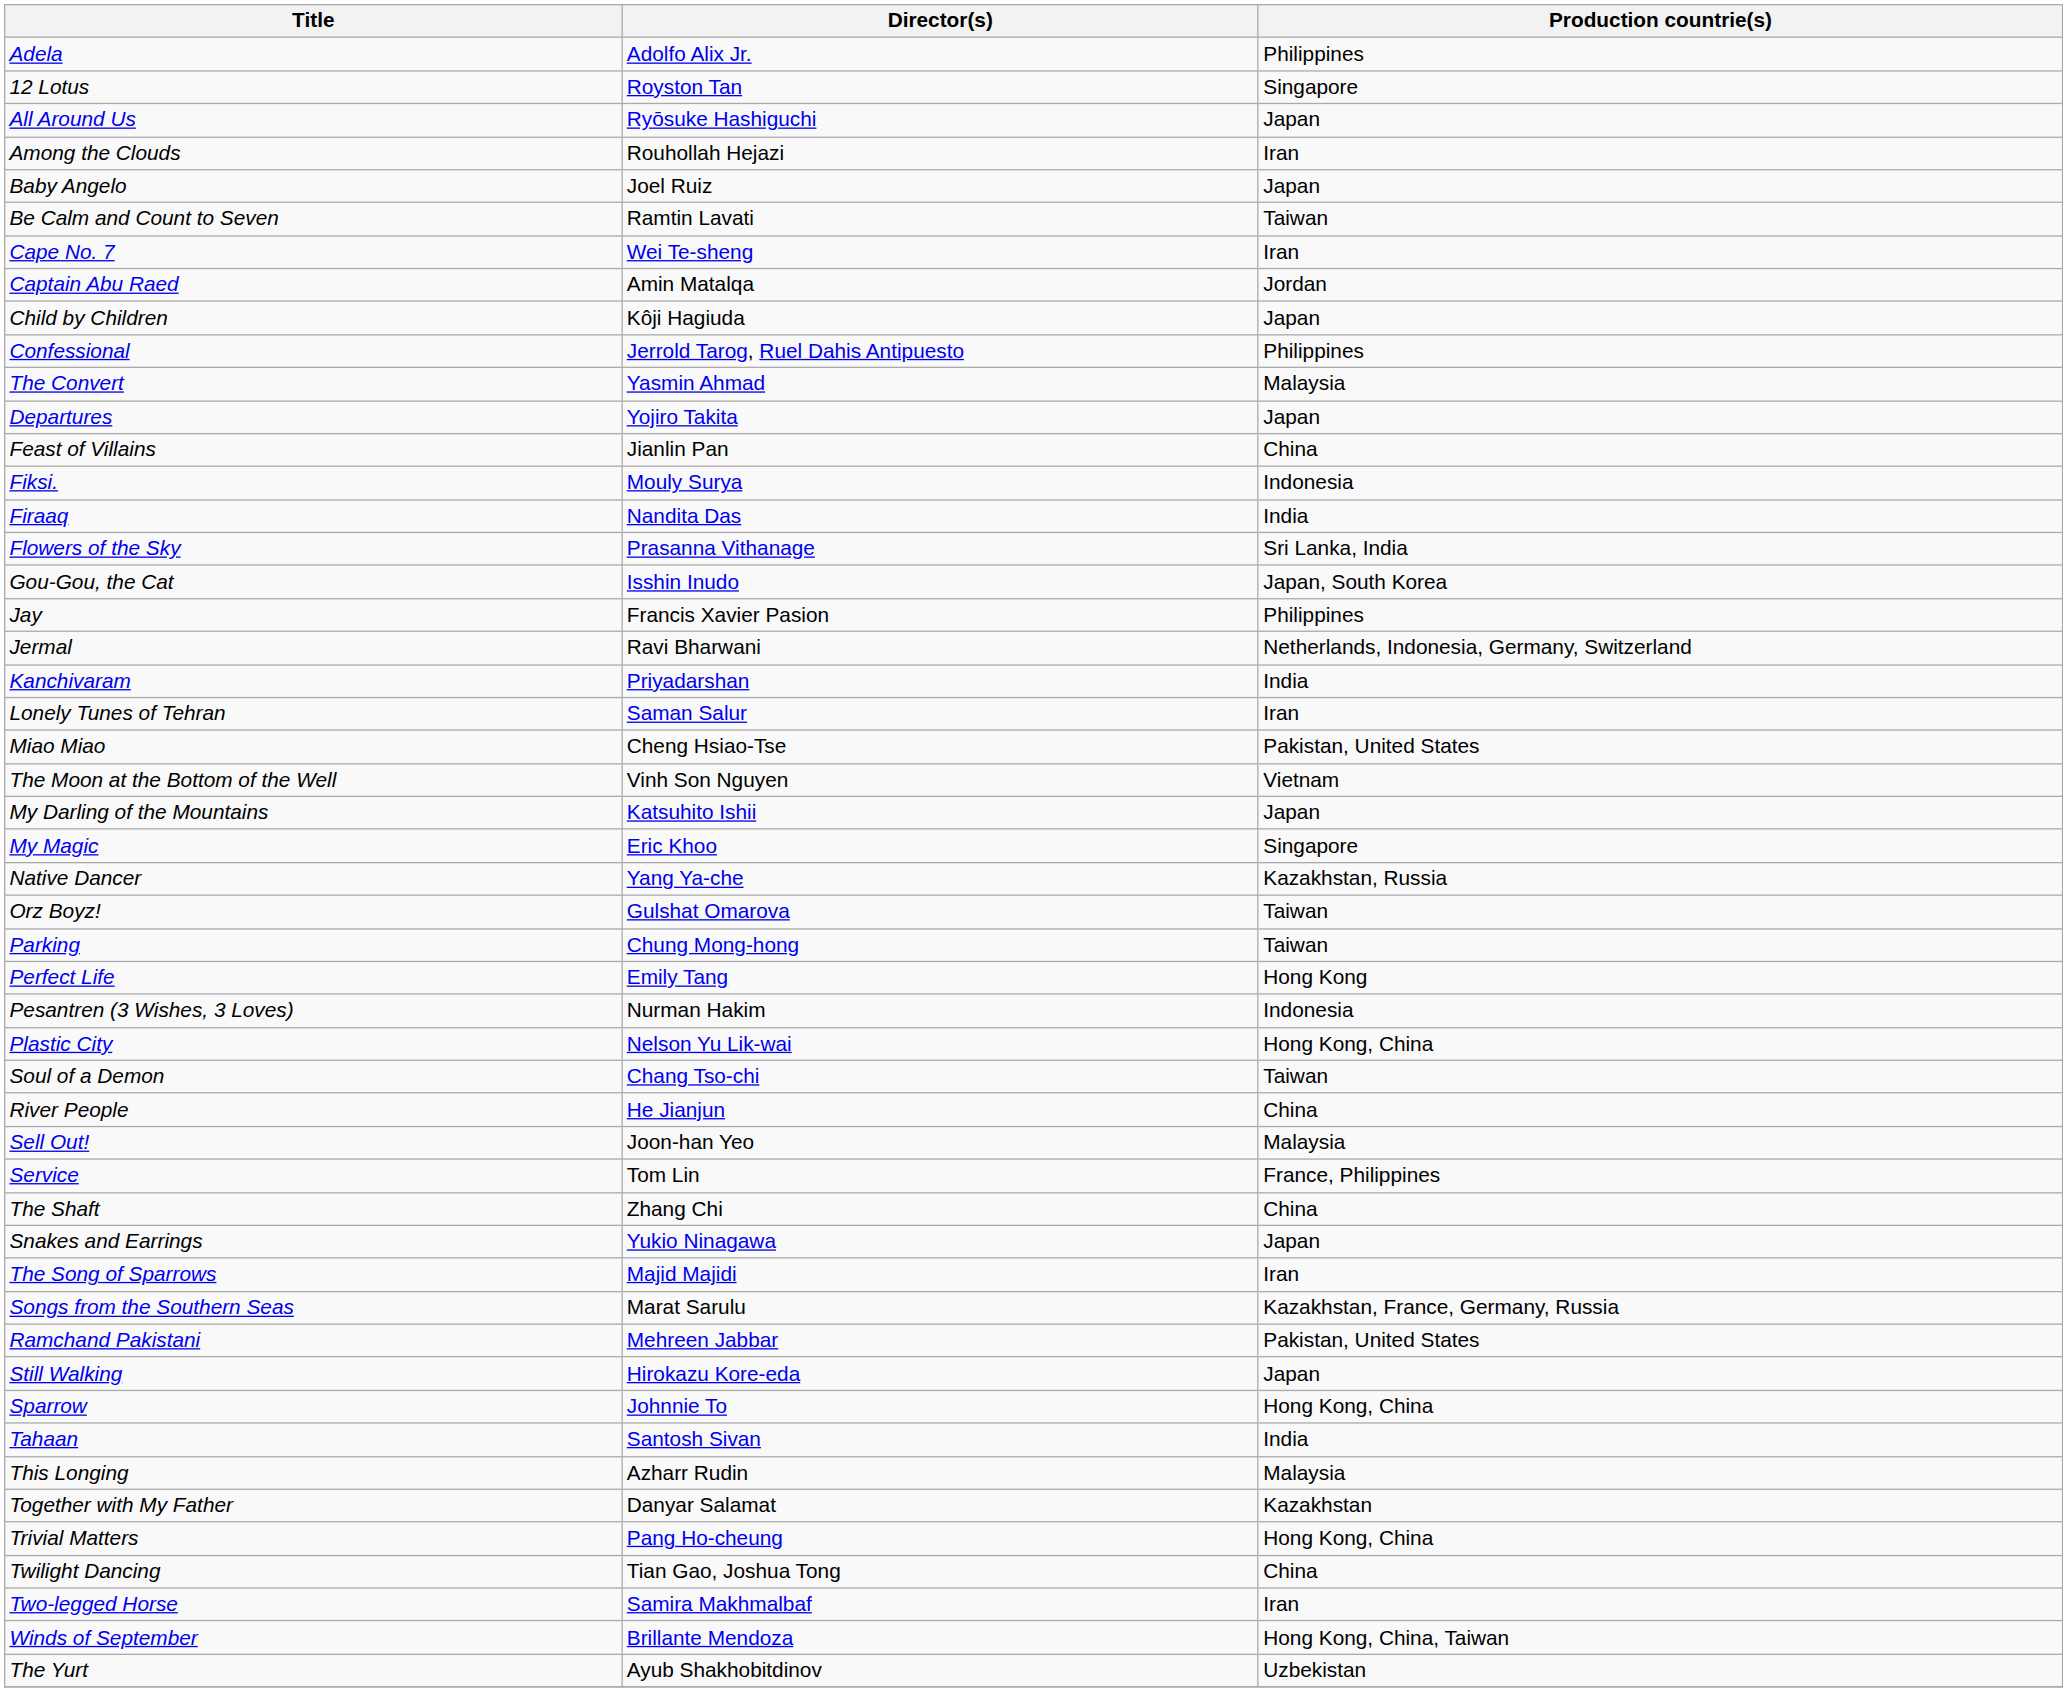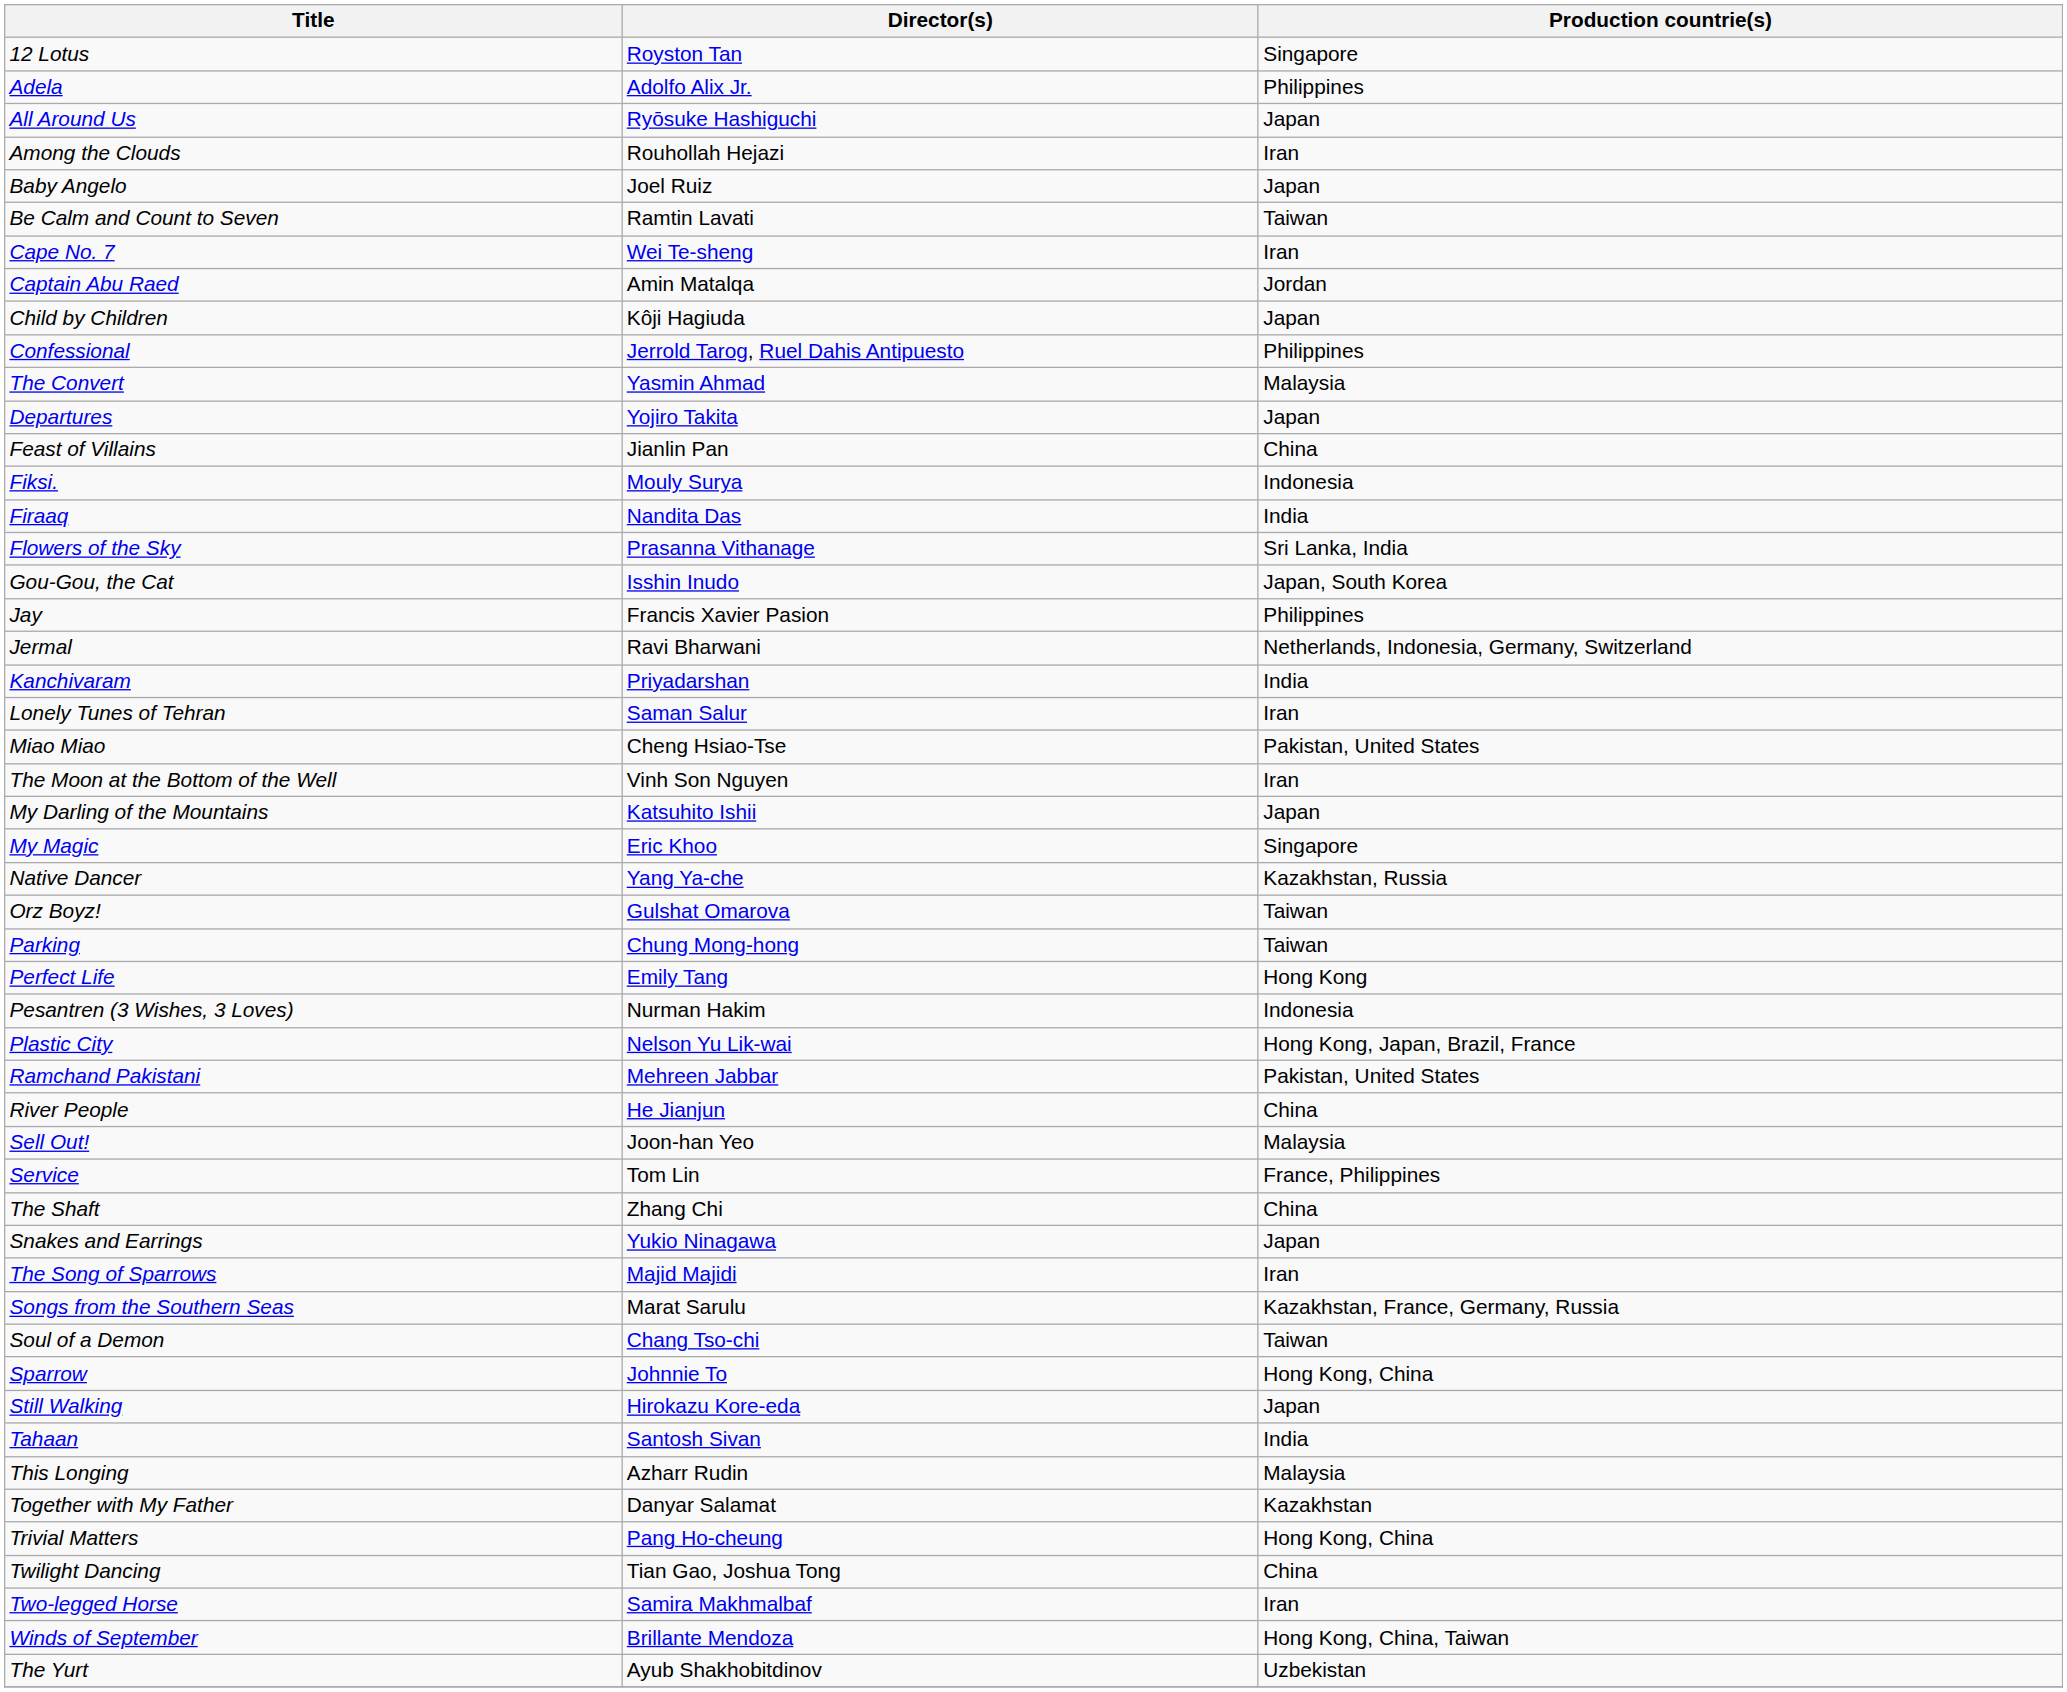 <table class="sortable wikitable" style="width:100%; margin-bottom:4px" cellpadding="5">
 <tr>
 <th scope="col">Title</th>
 <th scope="col">Director(s)</th>
 <th scope="col">Production countrie(s)</th>
 </tr>
 <tr>
+<td><em>12 Lotus</em></td>
+<td><a href='#'>Royston Tan</a></td>
+<td>Singapore</td>
+</tr>
+<tr>
 <td><em><a href='#'>Adela</a></em></td>
 <td><a href='#'>Adolfo Alix Jr.</a></td>
 <td>Philippines</td>
-</tr>
-<tr>
-<td><em>12 Lotus</em></td>
-<td><a href='#'>Royston Tan</a></td>
-<td>Singapore</td>
 </tr>
 <tr>
 <td><em><a href='#'>All Around Us</a></em></td>
 <td><a href='#'>Ryōsuke Hashiguchi</a></td>
 <td>Japan</td>
 </tr>
 <tr>
 <td><em>Among the Clouds</em></td>
 <td>Rouhollah Hejazi</td>
 <td>Iran</td>
 </tr>
 <tr>
 <td><em>Baby Angelo</em></td>
 <td>Joel Ruiz</td>
 <td>Japan</td>
 </tr>
 <tr>
 <td><em>Be Calm and Count to Seven</em></td>
 <td>Ramtin Lavati</td>
 <td>Taiwan</td>
 </tr>
 <tr>
 <td><em><a href='#'>Cape No. 7</a></em></td>
 <td><a href='#'>Wei Te-sheng</a></td>
 <td>Iran</td>
 </tr>
 <tr>
 <td><em><a href='#'>Captain Abu Raed</a></em></td>
 <td>Amin Matalqa</td>
 <td>Jordan</td>
 </tr>
 <tr>
 <td><em>Child by Children</em></td>
 <td>Kôji Hagiuda</td>
 <td>Japan</td>
 </tr>
 <tr>
 <td><em><a href='#'>Confessional</a></em></td>
 <td><a href='#'>Jerrold Tarog</a>, <a href='#'>Ruel Dahis Antipuesto</a></td>
 <td>Philippines</td>
 </tr>
 <tr>
 <td><em><a href='#'>The Convert</a></em></td>
 <td><a href='#'>Yasmin Ahmad</a></td>
 <td>Malaysia</td>
 </tr>
 <tr>
 <td><em><a href='#'>Departures</a></em></td>
 <td><a href='#'>Yojiro Takita</a></td>
 <td>Japan</td>
 </tr>
 <tr>
 <td><em>Feast of Villains</em></td>
 <td>Jianlin Pan</td>
 <td>China</td>
 </tr>
 <tr>
 <td><em><a href='#'>Fiksi.</a></em></td>
 <td><a href='#'>Mouly Surya</a></td>
 <td>Indonesia</td>
 </tr>
 <tr>
 <td><em><a href='#'>Firaaq</a></em></td>
 <td><a href='#'>Nandita Das</a></td>
 <td>India</td>
 </tr>
 <tr>
 <td><em><a href='#'>Flowers of the Sky</a></em></td>
 <td><a href='#'>Prasanna Vithanage</a></td>
 <td>Sri Lanka, India</td>
 </tr>
 <tr>
 <td><em>Gou-Gou, the Cat</em></td>
 <td><a href='#'>Isshin Inudo</a></td>
 <td>Japan, South Korea</td>
 </tr>
 <tr>
 <td><em>Jay</em></td>
 <td>Francis Xavier Pasion</td>
 <td>Philippines</td>
 </tr>
 <tr>
 <td><em>Jermal</em></td>
 <td>Ravi Bharwani</td>
 <td>Netherlands, Indonesia, Germany, Switzerland</td>
 </tr>
 <tr>
 <td><em><a href='#'>Kanchivaram</a></em></td>
 <td><a href='#'>Priyadarshan</a></td>
 <td>India</td>
 </tr>
 <tr>
 <td><em>Lonely Tunes of Tehran</em></td>
 <td><a href='#'>Saman Salur</a></td>
 <td>Iran</td>
 </tr>
 <tr>
 <td><em>Miao Miao</em></td>
 <td>Cheng Hsiao-Tse</td>
 <td>Pakistan, United States</td>
 </tr>
 <tr>
 <td><em>The Moon at the Bottom of the Well</em></td>
 <td>Vinh Son Nguyen</td>
-<td>Vietnam</td>
+<td>Iran</td>
 </tr>
 <tr>
 <td><em>My Darling of the Mountains</em></td>
 <td><a href='#'>Katsuhito Ishii</a></td>
 <td>Japan</td>
 </tr>
 <tr>
 <td><em><a href='#'>My Magic</a></em></td>
 <td><a href='#'>Eric Khoo</a></td>
 <td>Singapore</td>
 </tr>
 <tr>
 <td><em>Native Dancer</em></td>
 <td><a href='#'>Yang Ya-che</a></td>
 <td>Kazakhstan, Russia</td>
 </tr>
 <tr>
 <td><em>Orz Boyz!</em></td>
 <td><a href='#'>Gulshat Omarova</a></td>
 <td>Taiwan</td>
 </tr>
 <tr>
 <td><em><a href='#'>Parking</a></em></td>
 <td><a href='#'>Chung Mong-hong</a></td>
 <td>Taiwan</td>
 </tr>
 <tr>
 <td><em><a href='#'>Perfect Life</a></em></td>
 <td><a href='#'>Emily Tang</a></td>
 <td>Hong Kong</td>
 </tr>
 <tr>
 <td><em>Pesantren (3 Wishes, 3 Loves)</em></td>
 <td>Nurman Hakim</td>
 <td>Indonesia</td>
 </tr>
 <tr>
 <td><em><a href='#'>Plastic City</a></em></td>
 <td><a href='#'>Nelson Yu Lik-wai</a></td>
-<td>Hong Kong, China</td>
+<td>Hong Kong, Japan, Brazil, France</td>
 </tr>
 <tr>
-<td><em>Soul of a Demon</em></td>
-<td><a href='#'>Chang Tso-chi</a></td>
-<td>Taiwan</td>
+<td><em><a href='#'>Ramchand Pakistani</a></em></td>
+<td><a href='#'>Mehreen Jabbar</a></td>
+<td>Pakistan, United States</td>
 </tr>
 <tr>
 <td><em>River People</em></td>
 <td><a href='#'>He Jianjun</a></td>
 <td>China</td>
 </tr>
 <tr>
 <td><em><a href='#'>Sell Out!</a></em></td>
 <td>Joon-han Yeo</td>
 <td>Malaysia</td>
 </tr>
 <tr>
 <td><em><a href='#'>Service</a></em></td>
 <td>Tom Lin</td>
 <td>France, Philippines</td>
 </tr>
 <tr>
 <td><em>The Shaft</em></td>
 <td>Zhang Chi</td>
 <td>China</td>
 </tr>
 <tr>
 <td><em>Snakes and Earrings</em></td>
 <td><a href='#'>Yukio Ninagawa</a></td>
 <td>Japan</td>
 </tr>
 <tr>
 <td><em><a href='#'>The Song of Sparrows</a></em></td>
 <td><a href='#'>Majid Majidi</a></td>
 <td>Iran</td>
 </tr>
 <tr>
 <td><em><a href='#'>Songs from the Southern Seas</a></em></td>
 <td>Marat Sarulu</td>
 <td>Kazakhstan, France, Germany, Russia</td>
 </tr>
 <tr>
-<td><em><a href='#'>Ramchand Pakistani</a></em></td>
-<td><a href='#'>Mehreen Jabbar</a></td>
-<td>Pakistan, United States</td>
+<td><em>Soul of a Demon</em></td>
+<td><a href='#'>Chang Tso-chi</a></td>
+<td>Taiwan</td>
+</tr>
+<tr>
+<td><em><a href='#'>Sparrow</a></em></td>
+<td><a href='#'>Johnnie To</a></td>
+<td>Hong Kong, China</td>
 </tr>
 <tr>
 <td><em><a href='#'>Still Walking</a></em></td>
 <td><a href='#'>Hirokazu Kore-eda</a></td>
 <td>Japan</td>
-</tr>
-<tr>
-<td><em><a href='#'>Sparrow</a></em></td>
-<td><a href='#'>Johnnie To</a></td>
-<td>Hong Kong, China</td>
 </tr>
 <tr>
 <td><em><a href='#'>Tahaan</a></em></td>
 <td><a href='#'>Santosh Sivan</a></td>
 <td>India</td>
 </tr>
 <tr>
 <td><em>This Longing</em></td>
 <td>Azharr Rudin</td>
 <td>Malaysia</td>
 </tr>
 <tr>
 <td><em>Together with My Father</em></td>
 <td>Danyar Salamat</td>
 <td>Kazakhstan</td>
 </tr>
 <tr>
 <td><em>Trivial Matters</em></td>
 <td><a href='#'>Pang Ho-cheung</a></td>
 <td>Hong Kong, China</td>
 </tr>
 <tr>
 <td><em>Twilight Dancing</em></td>
 <td>Tian Gao, Joshua Tong</td>
 <td>China</td>
 </tr>
 <tr>
 <td><em><a href='#'>Two-legged Horse</a></em></td>
 <td><a href='#'>Samira Makhmalbaf</a></td>
 <td>Iran</td>
 </tr>
 <tr>
 <td><em><a href='#'>Winds of September</a></em></td>
 <td><a href='#'>Brillante Mendoza</a></td>
 <td>Hong Kong, China, Taiwan</td>
 </tr>
 <tr>
 <td><em>The Yurt</em></td>
 <td>Ayub Shakhobitdinov</td>
 <td>Uzbekistan</td>
 </tr>
 <tr>
 </tr>
 </table>
